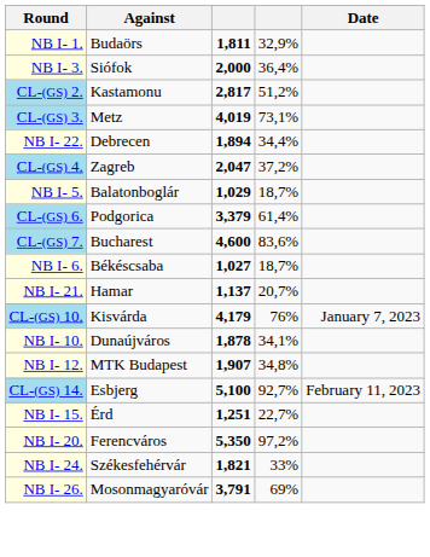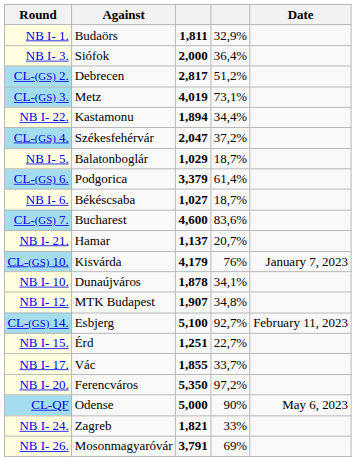 <table class="wikitable sortable" style="text-align:right">
 <tr>
 <th>Round</th>
 <th>Against</th>
 <th></th>
 <th></th>
 <th>Date</th>
 </tr>
 <tr>
 <td bgcolor=ffffe0><a href='#'>NB I- 1.</a></td>
 <td align="left">Budaörs</td>
 <td><strong>1,811</strong></td>
 <td> 32,9%</td>
 <td></td>
 </tr>
 <tr>
 <td bgcolor=ffffe0><a href='#'>NB I- 3.</a></td>
 <td align="left">Siófok</td>
 <td><strong>2,000</strong></td>
 <td> 36,4%</td>
 <td></td>
 </tr>
 <tr>
 <td bgcolor=a4dded><a href='#'>CL-<small>(GS)</small> 2.</a></td>
-<td align="left">Kastamonu </td>
+<td align="left">Debrecen</td>
 <td><strong>2,817</strong></td>
 <td> 51,2%</td>
 <td></td>
 </tr>
 <tr>
 <td bgcolor=a4dded><a href='#'>CL-<small>(GS)</small> 3.</a></td>
 <td align="left">Metz </td>
 <td><strong>4,019</strong></td>
 <td> 73,1%</td>
 <td></td>
 </tr>
 <tr>
 <td bgcolor=ffffe0><a href='#'>NB I- 22.</a></td>
-<td align="left">Debrecen</td>
+<td align="left">Kastamonu </td>
 <td><strong>1,894</strong></td>
 <td> 34,4%</td>
 <td></td>
 </tr>
 <tr>
 <td bgcolor=a4dded><a href='#'>CL-<small>(GS)</small> 4.</a></td>
-<td align="left">Zagreb </td>
+<td align="left">Székesfehérvár</td>
 <td><strong>2,047</strong></td>
 <td> 37,2%</td>
 <td></td>
 </tr>
 <tr>
 <td bgcolor=ffffe0><a href='#'>NB I- 5.</a></td>
 <td align="left">Balatonboglár</td>
 <td><strong>1,029</strong></td>
 <td> 18,7%</td>
 <td></td>
 </tr>
 <tr>
 <td bgcolor=a4dded><a href='#'>CL-<small>(GS)</small> 6.</a></td>
 <td align="left">Podgorica </td>
 <td><strong>3,379</strong></td>
 <td> 61,4%</td>
 <td></td>
 </tr>
 <tr>
+<td bgcolor=ffffe0><a href='#'>NB I- 6.</a></td>
+<td align="left">Békéscsaba</td>
+<td><strong>1,027</strong></td>
+<td> 18,7%</td>
+<td></td>
+</tr>
+<tr>
 <td bgcolor=a4dded><a href='#'>CL-<small>(GS)</small> 7.</a></td>
 <td align="left">Bucharest </td>
 <td><strong>4,600</strong></td>
 <td> 83,6%</td>
-<td></td>
-</tr>
-<tr>
-<td bgcolor=ffffe0><a href='#'>NB I- 6.</a></td>
-<td align="left">Békéscsaba</td>
-<td><strong>1,027</strong></td>
-<td> 18,7%</td>
 <td></td>
 </tr>
 <tr>
 <td bgcolor=ffffe0><a href='#'>NB I- 21.</a></td>
 <td align="left">Hamar </td>
 <td><strong>1,137</strong></td>
 <td> 20,7%</td>
 <td></td>
 </tr>
 <tr>
 <td bgcolor=a4dded><a href='#'>CL-<small>(GS)</small> 10.</a></td>
 <td align="left">Kisvárda</td>
 <td><strong>4,179</strong></td>
 <td> 76%</td>
 <td>January 7, 2023</td>
 </tr>
 <tr>
 <td bgcolor=ffffe0><a href='#'>NB I- 10.</a></td>
 <td align="left">Dunaújváros</td>
 <td><strong>1,878</strong></td>
 <td> 34,1%</td>
 <td></td>
 </tr>
 <tr>
 <td bgcolor=ffffe0><a href='#'>NB I- 12.</a></td>
 <td align="left">MTK Budapest</td>
 <td><strong>1,907</strong></td>
 <td> 34,8%</td>
 <td></td>
 </tr>
 <tr>
 <td bgcolor=a4dded><a href='#'>CL-<small>(GS)</small> 14.</a></td>
 <td align="left">Esbjerg </td>
 <td><strong>5,100</strong></td>
 <td> 92,7%</td>
 <td>February 11, 2023</td>
 </tr>
 <tr>
 <td bgcolor=ffffe0><a href='#'>NB I- 15.</a></td>
 <td align="left">Érd</td>
 <td><strong>1,251</strong></td>
 <td> 22,7%</td>
 <td></td>
 </tr>
 <tr>
+<td bgcolor=ffffe0><a href='#'>NB I- 17.</a></td>
+<td align="left">Vác</td>
+<td><strong>1,855</strong></td>
+<td> 33,7%</td>
+<td></td>
+</tr>
+<tr>
 <td bgcolor=ffffe0><a href='#'>NB I- 20.</a></td>
 <td align="left">Ferencváros</td>
 <td><strong>5,350</strong></td>
 <td> 97,2%</td>
 <td></td>
 </tr>
 <tr>
+<td bgcolor=a4dded><a href='#'>CL-QF</a></td>
+<td align="left">Odense </td>
+<td><strong>5,000</strong></td>
+<td> 90%</td>
+<td>May 6, 2023</td>
+</tr>
+<tr>
 <td bgcolor=ffffe0><a href='#'>NB I- 24.</a></td>
-<td align="left">Székesfehérvár</td>
+<td align="left">Zagreb </td>
 <td><strong>1,821</strong></td>
 <td> 33%</td>
 <td></td>
 </tr>
 <tr>
 <td bgcolor=ffffe0><a href='#'>NB I- 26.</a></td>
 <td align="left">Mosonmagyaróvár</td>
 <td><strong>3,791</strong></td>
 <td> 69%</td>
 <td></td>
 </tr>
 </table>
